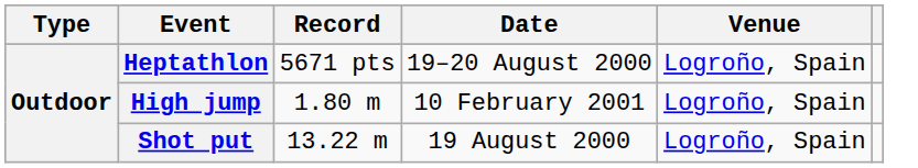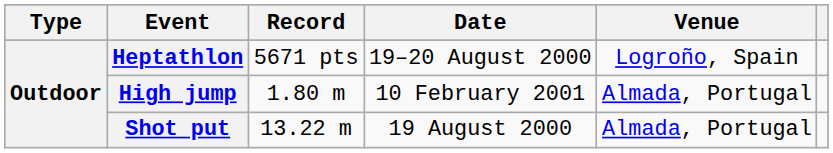 <table class="wikitable" style="text-align: center">
 <tr>
 <th scope="col">Type</th>
 <th scope="col">Event</th>
 <th scope="col">Record</th>
 <th scope="col">Date</th>
 <th scope="col">Venue</th>
 <th scope="col"></th>
 </tr>
 <tr>
 <th scope="rowgroup" rowspan="3">Outdoor</th>
 <th scope="row"><a href='#'>Heptathlon</a></th>
 <td>5671 pts</td>
 <td>19–20 August 2000</td>
 <td><a href='#'>Logroño</a>, Spain</td>
 <td></td>
 </tr>
 <tr>
 <th scope="row"><a href='#'>High jump</a></th>
 <td>1.80 m</td>
 <td>10 February 2001</td>
-<td><a href='#'>Logroño</a>, Spain</td>
+<td><a href='#'>Almada</a>, Portugal</td>
 <td></td>
 </tr>
 <tr>
 <th scope="row"><a href='#'>Shot put</a></th>
 <td>13.22 m</td>
 <td>19 August 2000</td>
-<td><a href='#'>Logroño</a>, Spain</td>
+<td><a href='#'>Almada</a>, Portugal</td>
 <td></td>
 </tr>
 </table>
